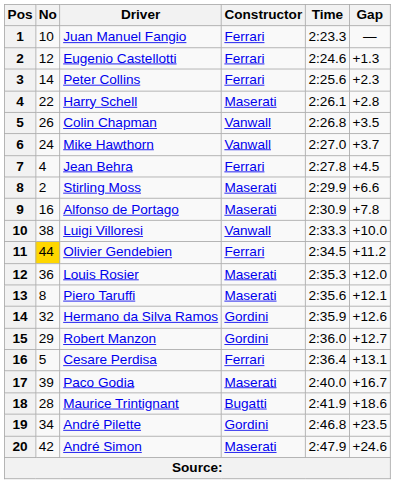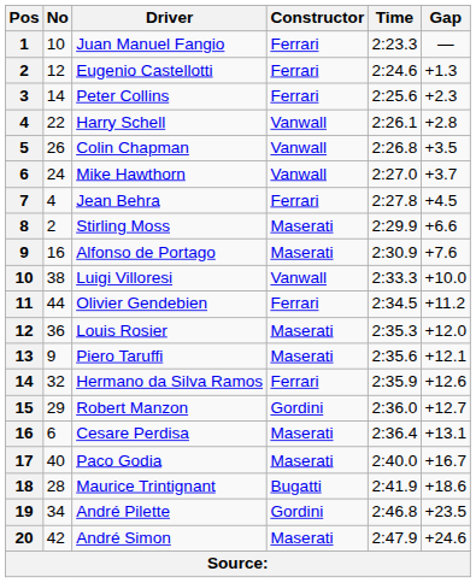 <table class="wikitable sortable">
 <tr>
 <th>Pos</th>
 <th>No</th>
 <th>Driver</th>
 <th>Constructor</th>
 <th>Time</th>
 <th>Gap</th>
 </tr>
 <tr>
 <th>1</th>
 <td>10</td>
 <td> <a href='#'>Juan Manuel Fangio</a></td>
 <td><a href='#'>Ferrari</a></td>
 <td>2:23.3</td>
 <td align="center">—</td>
 </tr>
 <tr>
 <th>2</th>
 <td>12</td>
 <td> <a href='#'>Eugenio Castellotti</a></td>
 <td><a href='#'>Ferrari</a></td>
 <td>2:24.6</td>
 <td>+1.3</td>
 </tr>
 <tr>
 <th>3</th>
 <td>14</td>
 <td> <a href='#'>Peter Collins</a></td>
 <td><a href='#'>Ferrari</a></td>
 <td>2:25.6</td>
 <td>+2.3</td>
 </tr>
 <tr>
 <th>4</th>
 <td>22</td>
 <td> <a href='#'>Harry Schell</a></td>
-<td><a href='#'>Maserati</a></td>
+<td><a href='#'>Vanwall</a></td>
 <td>2:26.1</td>
 <td>+2.8</td>
 </tr>
 <tr>
 <th>5</th>
 <td>26</td>
 <td> <a href='#'>Colin Chapman</a></td>
 <td><a href='#'>Vanwall</a></td>
 <td>2:26.8</td>
 <td>+3.5</td>
 </tr>
 <tr>
 <th>6</th>
 <td>24</td>
 <td> <a href='#'>Mike Hawthorn</a></td>
 <td><a href='#'>Vanwall</a></td>
 <td>2:27.0</td>
 <td>+3.7</td>
 </tr>
 <tr>
 <th>7</th>
 <td>4</td>
 <td> <a href='#'>Jean Behra</a></td>
 <td><a href='#'>Ferrari</a></td>
 <td>2:27.8</td>
 <td>+4.5</td>
 </tr>
 <tr>
 <th>8</th>
 <td>2</td>
 <td> <a href='#'>Stirling Moss</a></td>
 <td><a href='#'>Maserati</a></td>
 <td>2:29.9</td>
 <td>+6.6</td>
 </tr>
 <tr>
 <th>9</th>
 <td>16</td>
 <td> <a href='#'>Alfonso de Portago</a></td>
 <td><a href='#'>Maserati</a></td>
 <td>2:30.9</td>
-<td>+7.8</td>
+<td>+7.6</td>
 </tr>
 <tr>
 <th>10</th>
 <td>38</td>
 <td> <a href='#'>Luigi Villoresi</a></td>
 <td><a href='#'>Vanwall</a></td>
 <td>2:33.3</td>
 <td>+10.0</td>
 </tr>
 <tr>
 <th>11</th>
-<td style="background: gold;">44</td>
+<td>44</td>
 <td> <a href='#'>Olivier Gendebien</a></td>
 <td><a href='#'>Ferrari</a></td>
 <td>2:34.5</td>
 <td>+11.2</td>
 </tr>
 <tr>
 <th>12</th>
 <td>36</td>
 <td> <a href='#'>Louis Rosier</a></td>
 <td><a href='#'>Maserati</a></td>
 <td>2:35.3</td>
 <td>+12.0</td>
 </tr>
 <tr>
 <th>13</th>
-<td>8</td>
+<td>9</td>
 <td> <a href='#'>Piero Taruffi</a></td>
 <td><a href='#'>Maserati</a></td>
 <td>2:35.6</td>
 <td>+12.1</td>
 </tr>
 <tr>
 <th>14</th>
 <td>32</td>
 <td> <a href='#'>Hermano da Silva Ramos</a></td>
-<td><a href='#'>Gordini</a></td>
+<td><a href='#'>Ferrari</a></td>
 <td>2:35.9</td>
 <td>+12.6</td>
 </tr>
 <tr>
 <th>15</th>
 <td>29</td>
 <td> <a href='#'>Robert Manzon</a></td>
 <td><a href='#'>Gordini</a></td>
 <td>2:36.0</td>
 <td>+12.7</td>
 </tr>
 <tr>
 <th>16</th>
-<td>5</td>
+<td>6</td>
 <td> <a href='#'>Cesare Perdisa</a></td>
-<td><a href='#'>Ferrari</a></td>
+<td><a href='#'>Maserati</a></td>
 <td>2:36.4</td>
 <td>+13.1</td>
 </tr>
 <tr>
 <th>17</th>
-<td>39</td>
+<td>40</td>
 <td> <a href='#'>Paco Godia</a></td>
 <td><a href='#'>Maserati</a></td>
 <td>2:40.0</td>
 <td>+16.7</td>
 </tr>
 <tr>
 <th>18</th>
 <td>28</td>
 <td> <a href='#'>Maurice Trintignant</a></td>
 <td><a href='#'>Bugatti</a></td>
 <td>2:41.9</td>
 <td>+18.6</td>
 </tr>
 <tr>
 <th>19</th>
 <td>34</td>
 <td> <a href='#'>André Pilette</a></td>
 <td><a href='#'>Gordini</a></td>
 <td>2:46.8</td>
 <td>+23.5</td>
 </tr>
 <tr>
 <th>20</th>
 <td>42</td>
 <td> <a href='#'>André Simon</a></td>
 <td><a href='#'>Maserati</a></td>
 <td>2:47.9</td>
 <td>+24.6</td>
 </tr>
 <tr>
 <th colspan="6">Source:</th>
 </tr>
 </table>
